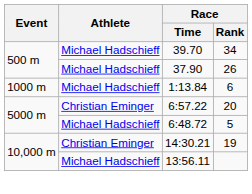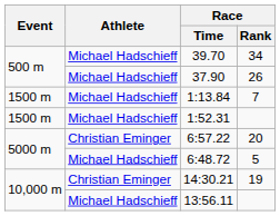 <table class="wikitable" border="1" style="font-size:90%">
 <tr>
 <th rowspan=2>Event</th>
 <th rowspan=2>Athlete</th>
 <th colspan=2>Race</th>
 </tr>
 <tr>
 <th>Time</th>
 <th>Rank</th>
 </tr>
 <tr>
 <td rowspan=2>500 m</td>
 <td><a href='#'>Michael Hadschieff</a></td>
 <td align=center>39.70</td>
 <td align=center>34</td>
 </tr>
 <tr>
 <td><a href='#'>Michael Hadschieff</a></td>
 <td align=center>37.90</td>
 <td align=center>26</td>
 </tr>
 <tr>
-<td>1000 m</td>
+<td>1500 m</td>
 <td><a href='#'>Michael Hadschieff</a></td>
 <td align=center>1:13.84</td>
-<td align=center>6</td>
+<td align=center>7</td>
+</tr>
+<tr>
+<td>1500 m</td>
+<td><a href='#'>Michael Hadschieff</a></td>
+<td align=center>1:52.31</td>
+<td align=center></td>
 </tr>
 <tr>
 <td rowspan=2>5000 m</td>
 <td><a href='#'>Christian Eminger</a></td>
 <td align=center>6:57.22</td>
 <td align=center>20</td>
 </tr>
 <tr>
 <td><a href='#'>Michael Hadschieff</a></td>
 <td align=center>6:48.72</td>
 <td align=center>5</td>
 </tr>
 <tr>
 <td rowspan=2>10,000 m</td>
 <td><a href='#'>Christian Eminger</a></td>
 <td align=center>14:30.21</td>
 <td align=center>19</td>
 </tr>
 <tr>
 <td><a href='#'>Michael Hadschieff</a></td>
 <td align=center>13:56.11</td>
 <td align=center></td>
 </tr>
 </table>
